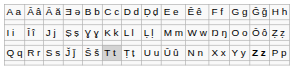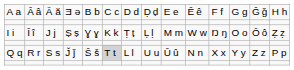 <table class="wikitable">
 <tr>
 <td>A a</td>
 <td>Â â</td>
 <td>Ă ă</td>
 <td>Ǝ ǝ</td>
 <td>B b</td>
 <td>C c</td>
 <td>D d</td>
 <td>Ḍ ḍ</td>
 <td>E e</td>
 <td>Ê ê</td>
 <td>F f</td>
 <td>G g</td>
 <td>Ǧ ǧ</td>
 <td>H h</td>
 </tr>
 <tr>
 <td></td>
 <td></td>
 <td></td>
 <td></td>
 <td></td>
 <td></td>
 <td></td>
 <td></td>
 <td></td>
 <td></td>
 <td></td>
 <td></td>
 <td></td>
 <td></td>
 </tr>
 <tr>
 <td>I i</td>
 <td>Î î</td>
 <td>J j</td>
 <td>Ṣ ṣ</td>
 <td>Ɣ ɣ</td>
 <td>K k</td>
-<td>L l</td>
+<td>Ṭ ṭ</td>
 <td>Ḷ ḷ</td>
 <td>M m</td>
 <td>W w</td>
 <td>Ŋ ŋ</td>
 <td>O o</td>
 <td>Ô ô</td>
 <td>Ẓ ẓ</td>
 </tr>
 <tr>
 <td></td>
 <td></td>
 <td></td>
 <td></td>
 <td></td>
 <td></td>
 <td></td>
 <td></td>
 <td></td>
 <td></td>
 <td></td>
 <td></td>
 <td></td>
 <td></td>
 </tr>
 <tr>
 <td>Q q</td>
 <td>R r</td>
 <td>S s</td>
 <td>J̌ ǰ</td>
 <td>Š š</td>
 <td style="background: lightgrey;">T t</td>
-<td>Ṭ ṭ</td>
+<td>L l</td>
 <td>U u</td>
 <td>Û û</td>
 <td>N n</td>
 <td>X x</td>
 <td>Y y</td>
-<td><strong>Z z</strong></td>
+<td>Z z</td>
 <td>P p</td>
 </tr>
 <tr>
 <td></td>
 <td></td>
 <td></td>
 <td></td>
 <td></td>
 <td></td>
 <td></td>
 <td></td>
 <td></td>
 <td></td>
 <td></td>
 <td></td>
 <td></td>
 <td></td>
 </tr>
 </table>
